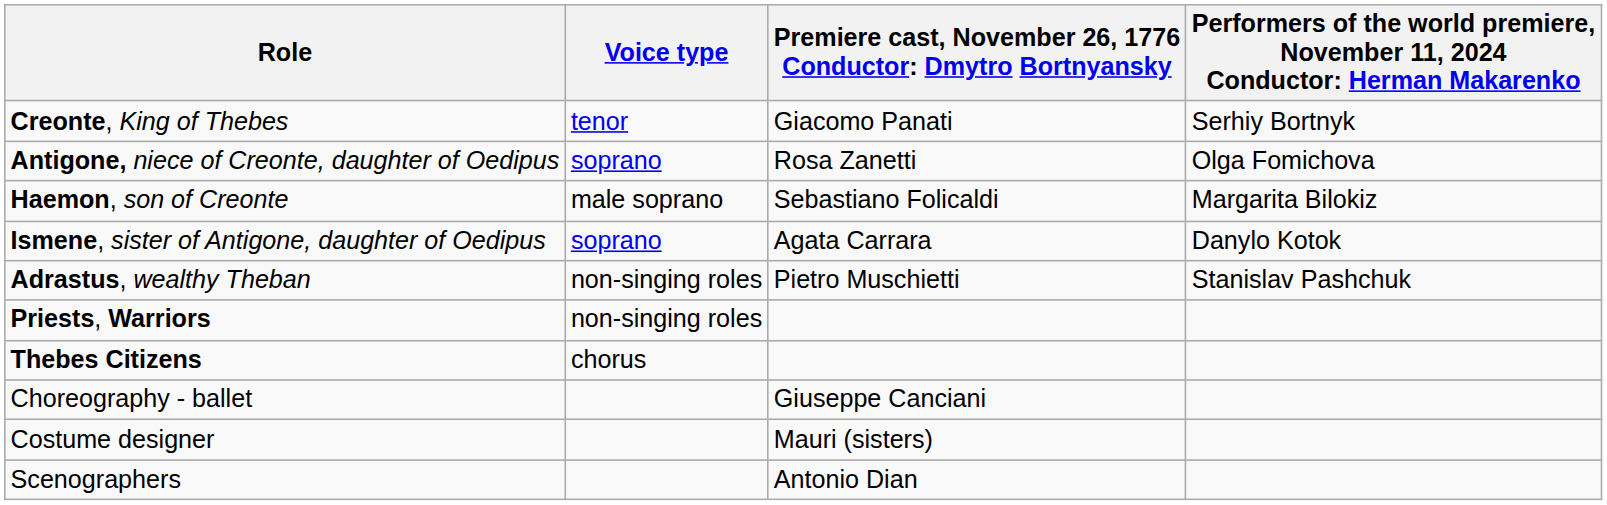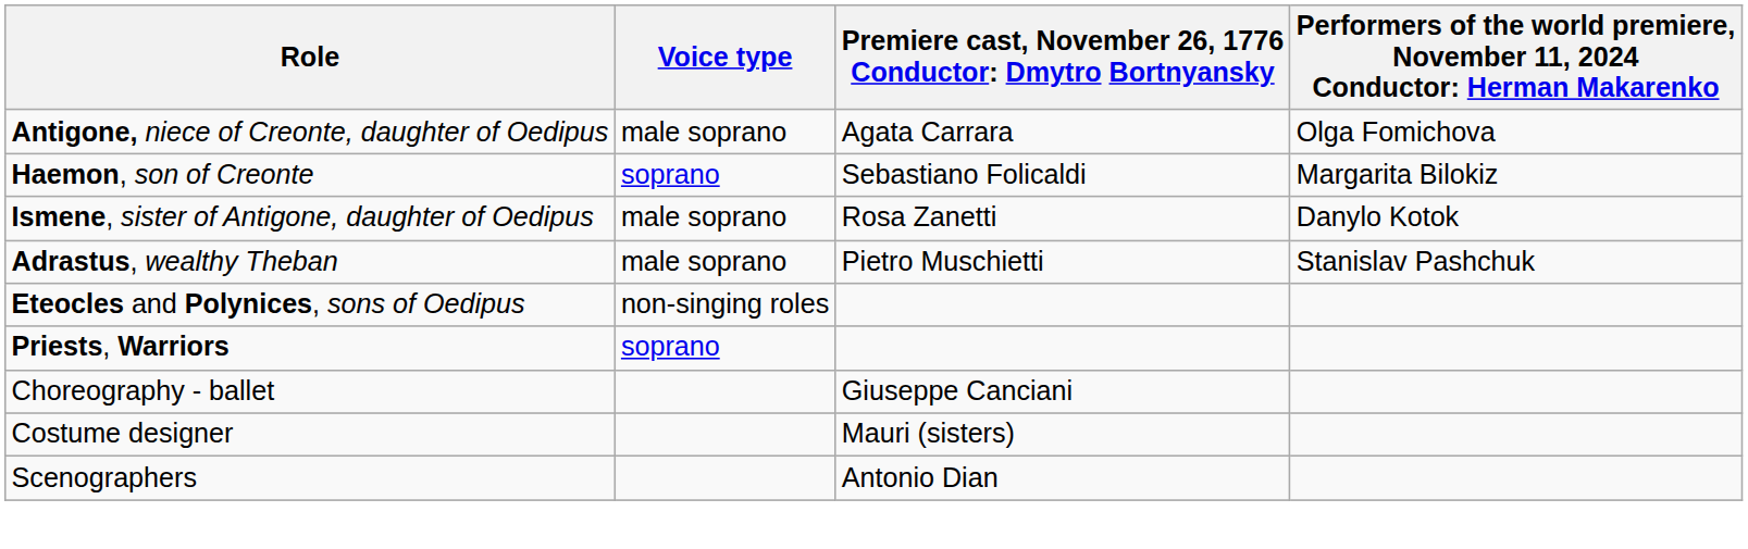 <table class="wikitable">
 <tr>
 <th>Role</th>
 <th><a href='#'>Voice type</a></th>
 <th>Premiere cast, <strong>November 26, 1776</strong><br><strong><a href='#'>Conductor</a>: <a href='#'>Dmytro</a></strong> <a href='#'><strong>Bortnyansky</strong></a></th>
 <th>Performers of the world premiere,<br>November 11, 2024<br>Conductor: <a href='#'>Herman Makarenko</a></th>
 </tr>
 <tr>
-<td><strong>Creonte</strong>, <em>King of Thebes</em></td>
-<td><a href='#'>tenor</a></td>
-<td>Giacomo Panati</td>
-<td>Serhiy Bortnyk</td>
-</tr>
-<tr>
 <td><strong>Antigone,</strong> <em>niece of Creonte, daughter of Oedipus</em></td>
-<td><a href='#'>soprano</a></td>
-<td>Rosa Zanetti</td>
+<td>male soprano</td>
+<td>Agata Carrara</td>
 <td>Olga Fomichova</td>
 </tr>
 <tr>
 <td><strong>Haemon</strong>, <em>son of Creonte</em></td>
-<td>male soprano</td>
+<td><a href='#'>soprano</a></td>
 <td>Sebastiano Folicaldi</td>
 <td>Margarita Bilokiz</td>
 </tr>
 <tr>
 <td><strong>Ismene</strong>, <em>sister of Antigone, daughter of Oedipus</em></td>
-<td><a href='#'>soprano</a></td>
-<td>Agata Carrara</td>
+<td>male soprano</td>
+<td>Rosa Zanetti</td>
 <td>Danylo Kotok</td>
 </tr>
 <tr>
 <td><strong>Adrastus</strong>, <em>wealthy Theban</em></td>
-<td>non-singing roles</td>
+<td>male soprano</td>
 <td>Pietro Muschietti</td>
 <td>Stanislav Pashchuk</td>
 </tr>
 <tr>
-<td><strong>Priests</strong>, <strong>Warriors</strong></td>
+<td><strong>Eteocles</strong> and <strong>Polynices</strong>, <em>sons of Oedipus</em></td>
 <td>non-singing roles</td>
 <td></td>
 <td></td>
 </tr>
 <tr>
-<td><strong>Thebes Citizens</strong></td>
-<td>chorus</td>
+<td><strong>Priests</strong>, <strong>Warriors</strong></td>
+<td><a href='#'>soprano</a></td>
 <td></td>
 <td></td>
 </tr>
 <tr>
 <td>Choreography - ballet</td>
 <td></td>
 <td>Giuseppe Canciani</td>
 <td></td>
 </tr>
 <tr>
 <td>Costume designer</td>
 <td></td>
 <td>Mauri (sisters)</td>
 <td></td>
 </tr>
 <tr>
 <td>Scenographers</td>
 <td></td>
 <td>Antonio Dian</td>
 <td></td>
 </tr>
 </table>
